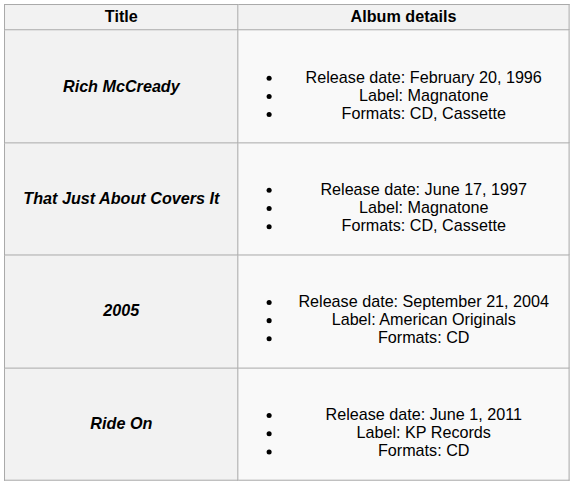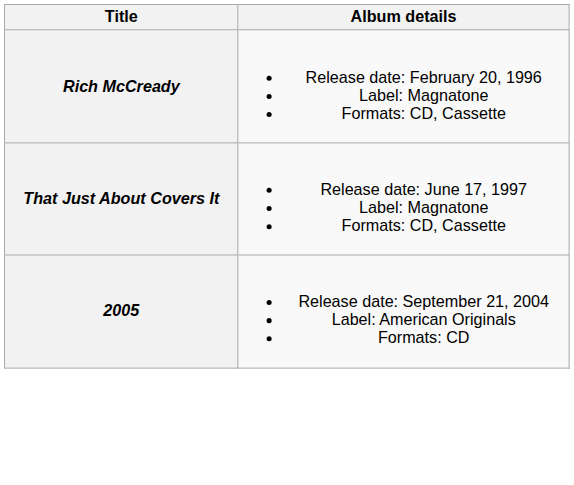 <table class="wikitable plainrowheaders" style="text-align:center;">
 <tr>
 <th style="width:14em;">Title</th>
 <th style="width:20em;">Album details</th>
 </tr>
 <tr>
 <th scope="row"><em>Rich McCready</em></th>
 <td><br><ul><li>Release date: February 20, 1996</li><li>Label: Magnatone</li><li>Formats: CD, Cassette</li></ul></td>
 </tr>
 <tr>
 <th scope="row"><em>That Just About Covers It</em></th>
 <td><br><ul><li>Release date: June 17, 1997</li><li>Label: Magnatone</li><li>Formats: CD, Cassette</li></ul></td>
 </tr>
 <tr>
 <th scope="row"><em>2005</em></th>
 <td><br><ul><li>Release date: September 21, 2004</li><li>Label: American Originals</li><li>Formats: CD</li></ul></td>
 </tr>
-<tr>
-<th scope="row"><em>Ride On</em></th>
-<td><br><ul><li>Release date: June 1, 2011</li><li>Label: KP Records</li><li>Formats: CD</li></ul></td>
-</tr>
 </table>
